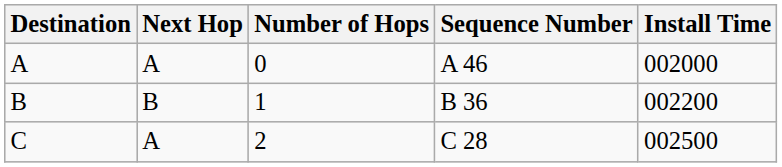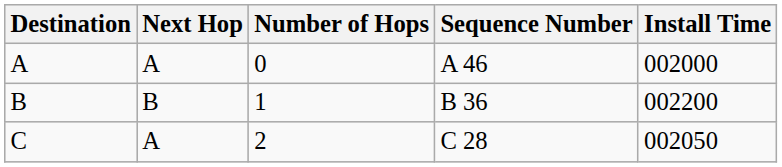 <table class="wikitable">
 <tr>
 <th>Destination</th>
 <th>Next Hop</th>
 <th>Number of Hops</th>
 <th>Sequence Number</th>
 <th>Install Time</th>
 </tr>
 <tr>
 <td>A</td>
 <td>A</td>
 <td>0</td>
 <td>A 46</td>
 <td>002000</td>
 </tr>
 <tr>
 <td>B</td>
 <td>B</td>
 <td>1</td>
 <td>B 36</td>
 <td>002200</td>
 </tr>
 <tr>
 <td>C</td>
 <td>A</td>
 <td>2</td>
 <td>C 28</td>
-<td>002500</td>
+<td>002050</td>
 </tr>
 </table>
